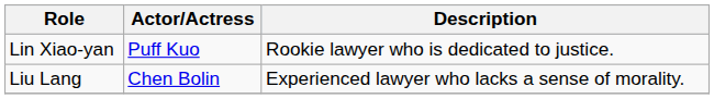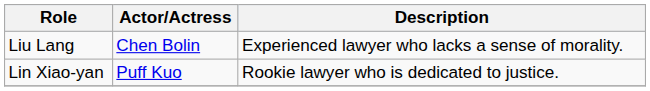 <table class="wikitable" width="600">
 <tr style="background:#ABCDEF;">
 <th>Role</th>
 <th>Actor/Actress</th>
 <th>Description</th>
 </tr>
 <tr>
+<td>Liu Lang</td>
+<td><a href='#'>Chen Bolin</a></td>
+<td>Experienced lawyer who lacks a sense of morality.</td>
+</tr>
+<tr>
 <td>Lin Xiao-yan</td>
 <td><a href='#'>Puff Kuo</a></td>
 <td>Rookie lawyer who is dedicated to justice.</td>
 </tr>
 <tr>
-<td>Liu Lang</td>
-<td><a href='#'>Chen Bolin</a></td>
-<td>Experienced lawyer who lacks a sense of morality.</td>
-</tr>
-<tr>
 </tr>
 </table>
